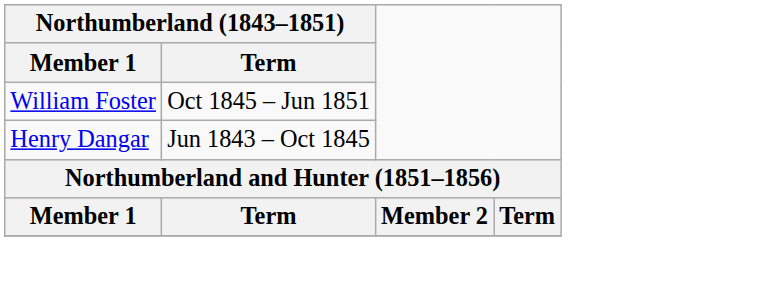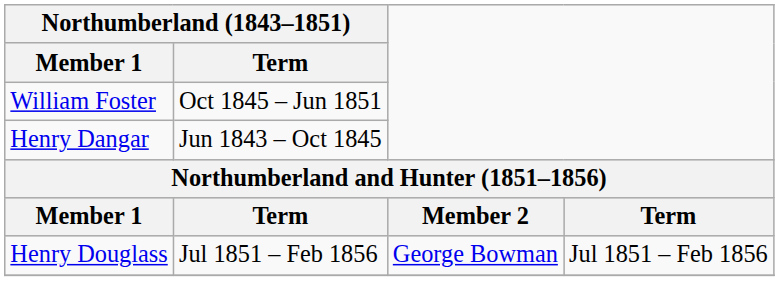 <table class="wikitable">
 <tr>
 <th colspan="2">Northumberland (1843–1851)</th>
 </tr>
 <tr>
 <th>Member 1</th>
 <th>Term</th>
 </tr>
 <tr>
 <td><a href='#'>William Foster</a></td>
 <td>Oct 1845 – Jun 1851</td>
 </tr>
 <tr>
 <td><a href='#'>Henry Dangar</a></td>
 <td>Jun 1843 – Oct 1845</td>
 </tr>
 <tr>
 <th colspan="4">Northumberland and Hunter (1851–1856)</th>
 </tr>
 <tr>
 <th>Member 1</th>
 <th>Term</th>
 <th>Member 2</th>
 <th>Term</th>
 </tr>
 <tr>
+<td><a href='#'>Henry Douglass</a></td>
+<td>Jul 1851 – Feb 1856</td>
+<td><a href='#'>George Bowman</a></td>
+<td>Jul 1851 – Feb 1856</td>
+</tr>
+<tr>
 </tr>
 </table>
